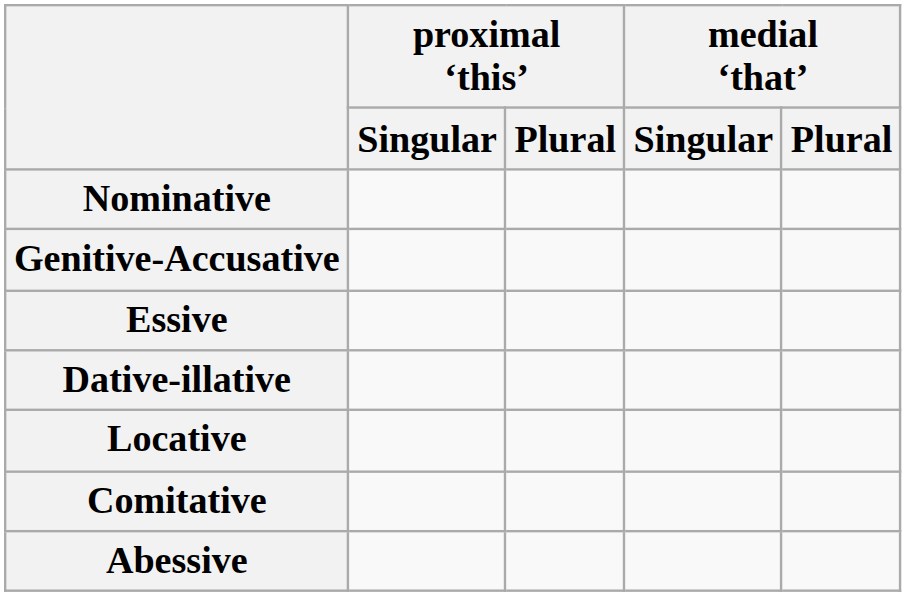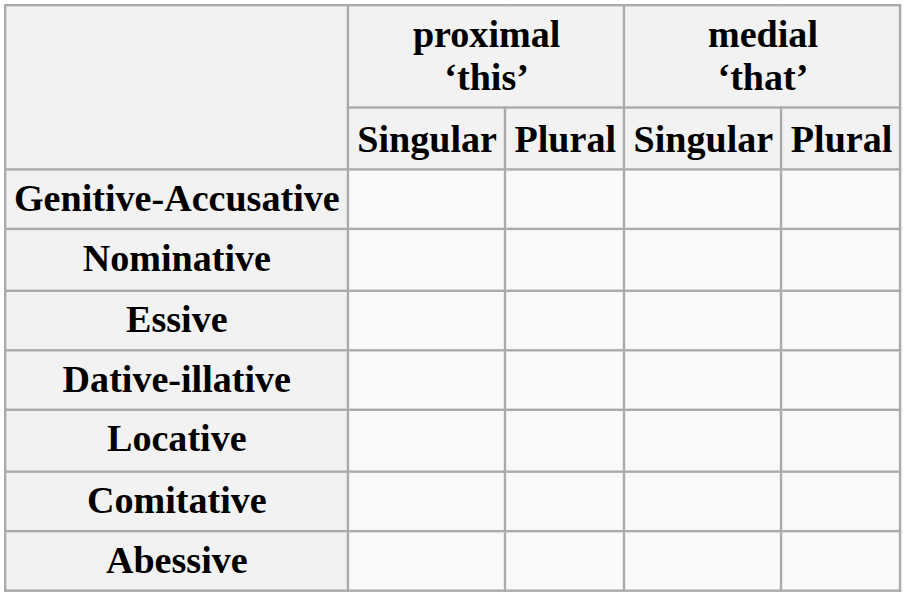 <table class="wikitable">
 <tr>
 <th rowspan=2></th>
 <th colspan=2>proximal<br> ‘this’</th>
 <th colspan=2>medial<br> ‘that’</th>
 </tr>
 <tr>
 <th>Singular</th>
 <th>Plural</th>
 <th>Singular</th>
 <th>Plural</th>
 </tr>
 <tr>
-<th>Nominative</th>
+<th>Genitive-Accusative</th>
 <td></td>
 <td></td>
 <td></td>
 <td></td>
 </tr>
 <tr>
-<th>Genitive-Accusative</th>
+<th>Nominative</th>
 <td></td>
 <td></td>
 <td></td>
 <td></td>
 </tr>
 <tr>
 <th>Essive</th>
 <td></td>
 <td></td>
 <td></td>
 <td></td>
 </tr>
 <tr>
 <th>Dative-illative</th>
 <td></td>
 <td></td>
 <td></td>
 <td></td>
 </tr>
 <tr>
 <th>Locative</th>
 <td></td>
 <td></td>
 <td></td>
 <td></td>
 </tr>
 <tr>
 <th>Comitative</th>
 <td></td>
 <td></td>
 <td></td>
 <td></td>
 </tr>
 <tr>
 <th>Abessive</th>
 <td></td>
 <td></td>
 <td></td>
 <td></td>
 </tr>
 </table>
